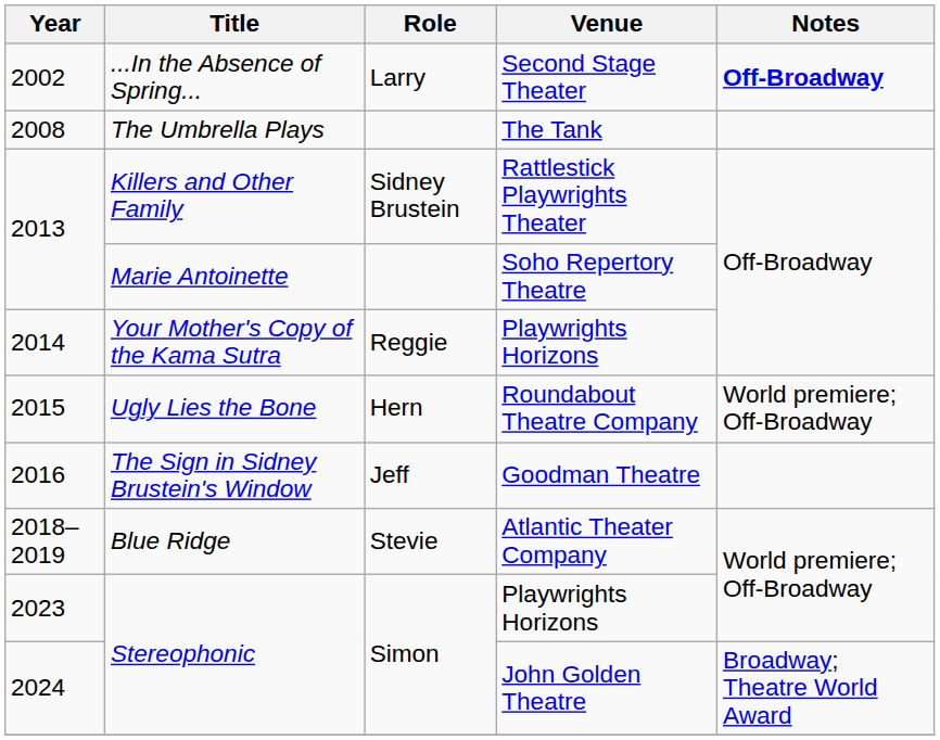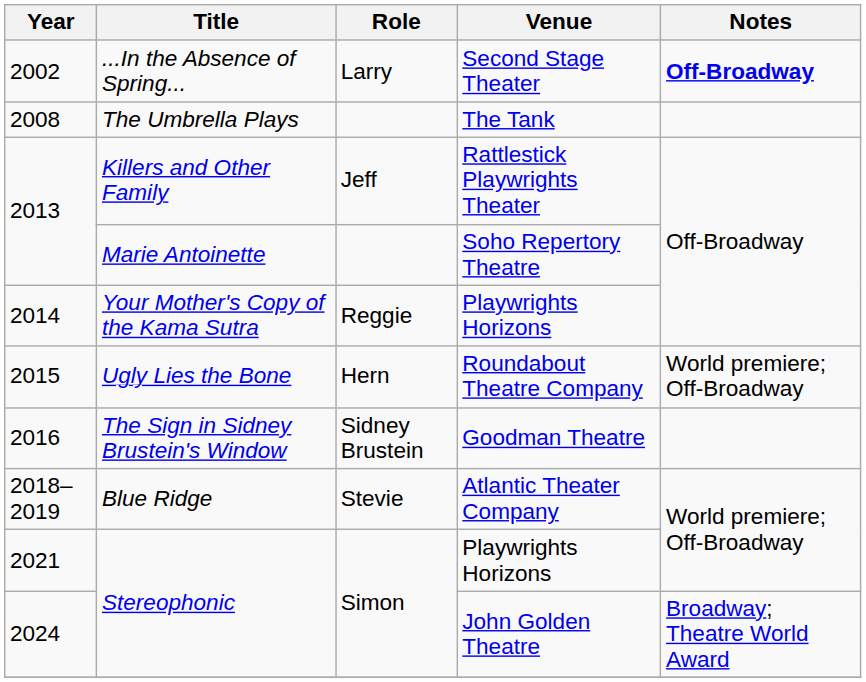 <table class="wikitable">
 <tr>
 <th>Year</th>
 <th>Title</th>
 <th>Role</th>
 <th>Venue</th>
 <th>Notes</th>
 </tr>
 <tr>
 <td>2002</td>
 <td><em>...In the Absence of Spring...</em></td>
 <td>Larry</td>
 <td><a href='#'>Second Stage Theater</a></td>
 <td><strong><a href='#'>Off-Broadway</a></strong></td>
 </tr>
 <tr>
 <td>2008</td>
 <td><em>The Umbrella Plays</em></td>
 <td></td>
 <td><a href='#'>The Tank</a></td>
 <td></td>
 </tr>
 <tr>
 <td rowspan="2">2013</td>
 <td><em><a href='#'>Killers and Other Family</a></em></td>
-<td>Sidney Brustein</td>
+<td>Jeff</td>
 <td><a href='#'>Rattlestick Playwrights Theater</a></td>
 <td rowspan=3>Off-Broadway</td>
 </tr>
 <tr>
 <td><em><a href='#'>Marie Antoinette</a></em></td>
 <td></td>
 <td><a href='#'>Soho Repertory Theatre</a></td>
 </tr>
 <tr>
 <td>2014</td>
 <td><em><a href='#'>Your Mother's Copy of the Kama Sutra</a></em></td>
 <td>Reggie</td>
 <td><a href='#'>Playwrights Horizons</a></td>
 </tr>
 <tr>
 <td>2015</td>
 <td><em><a href='#'>Ugly Lies the Bone</a></em></td>
 <td>Hern</td>
 <td><a href='#'>Roundabout Theatre Company</a></td>
 <td>World premiere; Off-Broadway</td>
 </tr>
 <tr>
 <td>2016</td>
 <td><em><a href='#'>The Sign in Sidney Brustein's Window</a></em></td>
-<td>Jeff</td>
+<td>Sidney Brustein</td>
 <td><a href='#'>Goodman Theatre</a></td>
 <td></td>
 </tr>
 <tr>
 <td>2018–2019</td>
 <td><em>Blue Ridge</em></td>
 <td>Stevie</td>
 <td><a href='#'>Atlantic Theater Company</a></td>
 <td rowspan=2>World premiere; Off-Broadway</td>
 </tr>
 <tr>
-<td>2023</td>
+<td>2021</td>
 <td rowspan="2"><em><a href='#'>Stereophonic</a></em></td>
 <td rowspan="2">Simon</td>
 <td>Playwrights Horizons</td>
 </tr>
 <tr>
 <td>2024</td>
 <td><a href='#'>John Golden Theatre</a></td>
 <td><a href='#'>Broadway</a>; <a href='#'>Theatre World Award</a></td>
 </tr>
 <tr>
 </tr>
 </table>
